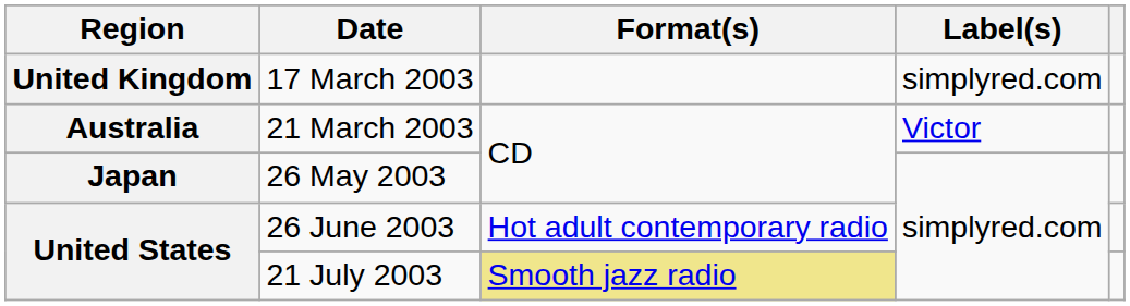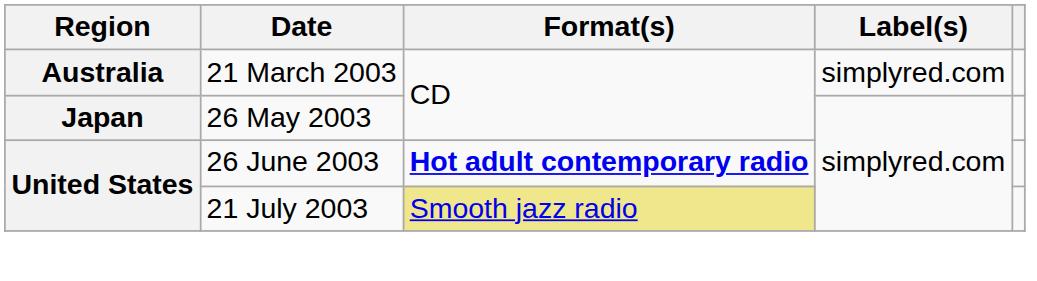 <table class="wikitable plainrowheaders">
 <tr>
 <th scope="col">Region</th>
 <th scope="col">Date</th>
 <th scope="col">Format(s)</th>
 <th scope="col">Label(s)</th>
 <th scope="col"></th>
 </tr>
 <tr>
-<th scope="row">United Kingdom</th>
-<td>17 March 2003</td>
-<td></td>
-<td>simplyred.com</td>
-<td></td>
-</tr>
-<tr>
 <th scope="row">Australia</th>
 <td>21 March 2003</td>
 <td rowspan="2">CD</td>
-<td><a href='#'>Victor</a></td>
+<td>simplyred.com</td>
 <td></td>
 </tr>
 <tr>
 <th scope="row">Japan</th>
 <td>26 May 2003</td>
 <td rowspan="3">simplyred.com</td>
 <td></td>
 </tr>
 <tr>
 <th scope="row" rowspan="2">United States</th>
 <td>26 June 2003</td>
-<td><a href='#'>Hot adult contemporary radio</a></td>
+<td><strong><a href='#'>Hot adult contemporary radio</a></strong></td>
 <td></td>
 </tr>
 <tr>
 <td>21 July 2003</td>
 <td style="background: khaki;"><a href='#'>Smooth jazz radio</a></td>
 <td></td>
 </tr>
 </table>
